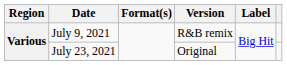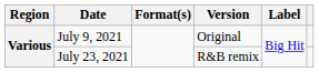 <table class="wikitable plainrowheaders">
 <tr>
 <th scope="col">Region</th>
 <th scope="col">Date</th>
 <th scope="col">Format(s)</th>
 <th scope="col">Version</th>
 <th scope="col">Label</th>
 <th scope="col"></th>
 </tr>
 <tr>
 <th scope="row" rowspan="2">Various</th>
 <td>July 9, 2021</td>
 <td rowspan="2"></td>
-<td>R&B remix</td>
+<td>Original</td>
 <td rowspan="2"><a href='#'>Big Hit</a></td>
 <td style="text-align: center;"></td>
 </tr>
 <tr>
 <td>July 23, 2021</td>
-<td>Original</td>
+<td>R&B remix</td>
 <td style="text-align: center;"></td>
 </tr>
 </table>
